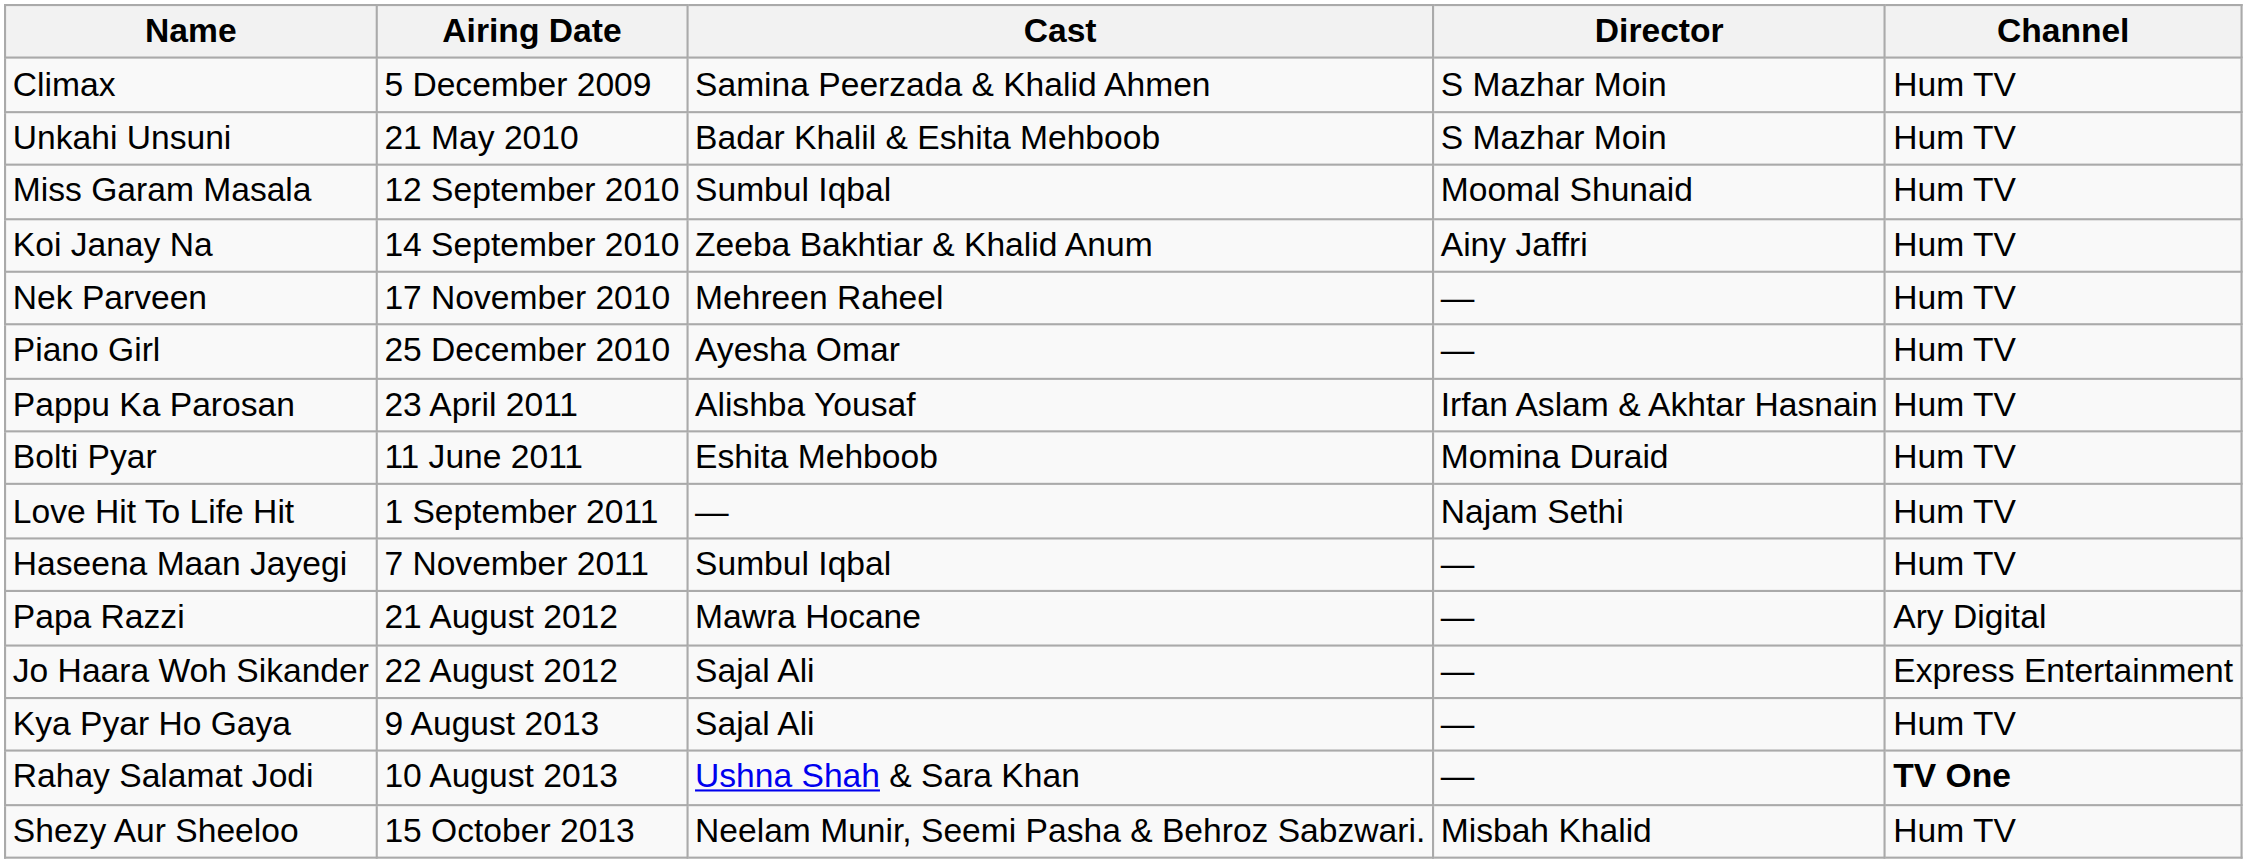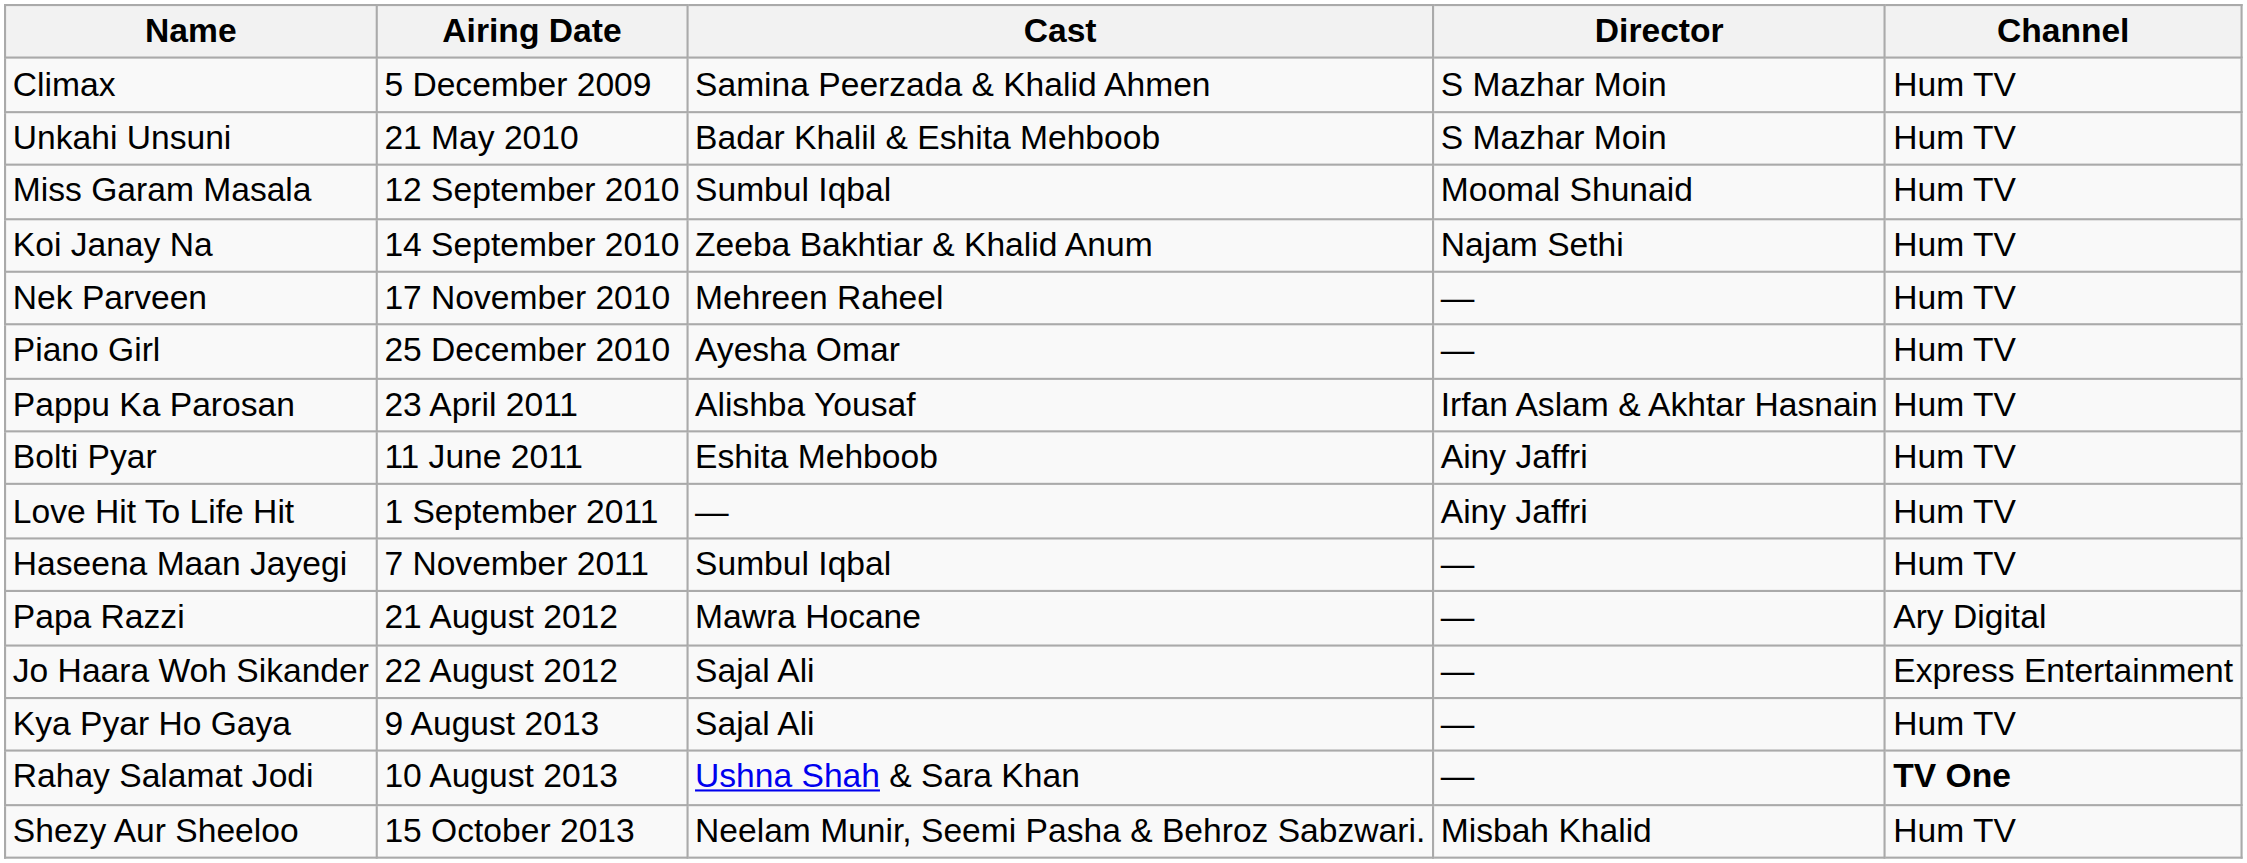 <table class="wikitable">
 <tr>
 <th>Name</th>
 <th>Airing Date</th>
 <th>Cast</th>
 <th>Director</th>
 <th>Channel</th>
 </tr>
 <tr>
 <td>Climax</td>
 <td>5 December 2009</td>
 <td>Samina Peerzada & Khalid Ahmen</td>
 <td>S Mazhar Moin</td>
 <td>Hum TV</td>
 </tr>
 <tr>
 <td>Unkahi Unsuni</td>
 <td>21 May 2010</td>
 <td>Badar Khalil & Eshita Mehboob</td>
 <td>S Mazhar Moin</td>
 <td>Hum TV</td>
 </tr>
 <tr>
 <td>Miss Garam Masala</td>
 <td>12 September 2010</td>
 <td>Sumbul Iqbal</td>
 <td>Moomal Shunaid</td>
 <td>Hum TV</td>
 </tr>
 <tr>
 <td>Koi Janay Na</td>
 <td>14 September 2010</td>
 <td>Zeeba Bakhtiar & Khalid Anum</td>
-<td>Ainy Jaffri</td>
+<td>Najam Sethi</td>
 <td>Hum TV</td>
 </tr>
 <tr>
 <td>Nek Parveen</td>
 <td>17 November 2010</td>
 <td>Mehreen Raheel</td>
 <td>—</td>
 <td>Hum TV</td>
 </tr>
 <tr>
 <td>Piano Girl</td>
 <td>25 December 2010</td>
 <td>Ayesha Omar</td>
 <td>—</td>
 <td>Hum TV</td>
 </tr>
 <tr>
 <td>Pappu Ka Parosan</td>
 <td>23 April 2011</td>
 <td>Alishba Yousaf</td>
 <td>Irfan Aslam & Akhtar Hasnain</td>
 <td>Hum TV</td>
 </tr>
 <tr>
 <td>Bolti Pyar</td>
 <td>11 June 2011</td>
 <td>Eshita Mehboob</td>
-<td>Momina Duraid</td>
+<td>Ainy Jaffri</td>
 <td>Hum TV</td>
 </tr>
 <tr>
 <td>Love Hit To Life Hit</td>
 <td>1 September 2011</td>
 <td>—</td>
-<td>Najam Sethi</td>
+<td>Ainy Jaffri</td>
 <td>Hum TV</td>
 </tr>
 <tr>
 <td>Haseena Maan Jayegi</td>
 <td>7 November 2011</td>
 <td>Sumbul Iqbal</td>
 <td>—</td>
 <td>Hum TV</td>
 </tr>
 <tr>
 <td>Papa Razzi</td>
 <td>21 August 2012</td>
 <td>Mawra Hocane</td>
 <td>—</td>
 <td>Ary Digital</td>
 </tr>
 <tr>
 <td>Jo Haara Woh Sikander</td>
 <td>22 August 2012</td>
 <td>Sajal Ali</td>
 <td>—</td>
 <td>Express Entertainment</td>
 </tr>
 <tr>
 <td>Kya Pyar Ho Gaya</td>
 <td>9 August 2013</td>
 <td>Sajal Ali</td>
 <td>—</td>
 <td>Hum TV</td>
 </tr>
 <tr>
 <td>Rahay Salamat Jodi</td>
 <td>10 August 2013</td>
 <td><a href='#'>Ushna Shah</a> & Sara Khan</td>
 <td>—</td>
 <td><strong>TV One</strong></td>
 </tr>
 <tr>
 <td>Shezy Aur Sheeloo</td>
 <td>15 October 2013</td>
 <td>Neelam Munir, Seemi Pasha & Behroz Sabzwari.</td>
 <td>Misbah Khalid</td>
 <td>Hum TV</td>
 </tr>
 </table>
